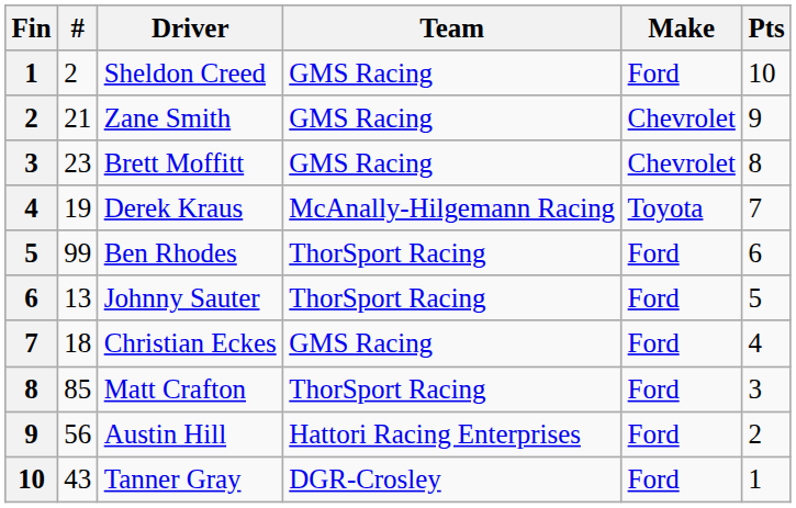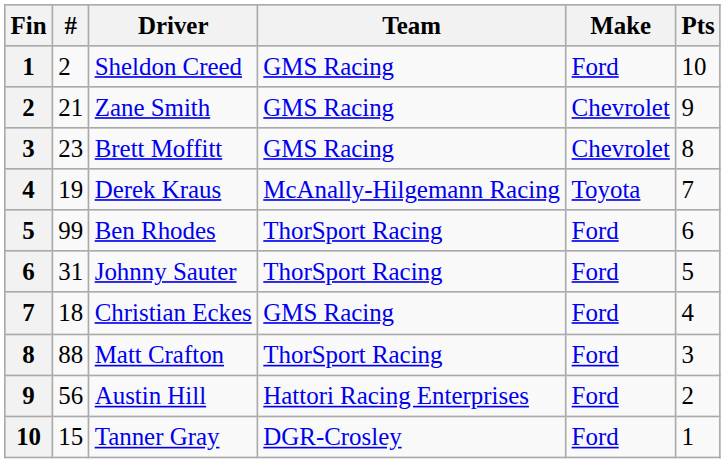 <table class="wikitable" style="font-size:95%">
 <tr>
 <th>Fin</th>
 <th>#</th>
 <th>Driver</th>
 <th>Team</th>
 <th>Make</th>
 <th>Pts</th>
 </tr>
 <tr>
 <th>1</th>
 <td>2</td>
 <td><a href='#'>Sheldon Creed</a></td>
 <td><a href='#'>GMS Racing</a></td>
 <td><a href='#'>Ford</a></td>
 <td>10</td>
 </tr>
 <tr>
 <th>2</th>
 <td>21</td>
 <td><a href='#'>Zane Smith</a></td>
 <td><a href='#'>GMS Racing</a></td>
 <td><a href='#'>Chevrolet</a></td>
 <td>9</td>
 </tr>
 <tr>
 <th>3</th>
 <td>23</td>
 <td><a href='#'>Brett Moffitt</a></td>
 <td><a href='#'>GMS Racing</a></td>
 <td><a href='#'>Chevrolet</a></td>
 <td>8</td>
 </tr>
 <tr>
 <th>4</th>
 <td>19</td>
 <td><a href='#'>Derek Kraus</a></td>
 <td><a href='#'>McAnally-Hilgemann Racing</a></td>
 <td><a href='#'>Toyota</a></td>
 <td>7</td>
 </tr>
 <tr>
 <th>5</th>
 <td>99</td>
 <td><a href='#'>Ben Rhodes</a></td>
 <td><a href='#'>ThorSport Racing</a></td>
 <td><a href='#'>Ford</a></td>
 <td>6</td>
 </tr>
 <tr>
 <th>6</th>
-<td>13</td>
+<td>31</td>
 <td><a href='#'>Johnny Sauter</a></td>
 <td><a href='#'>ThorSport Racing</a></td>
 <td><a href='#'>Ford</a></td>
 <td>5</td>
 </tr>
 <tr>
 <th>7</th>
 <td>18</td>
 <td><a href='#'>Christian Eckes</a></td>
 <td><a href='#'>GMS Racing</a></td>
 <td><a href='#'>Ford</a></td>
 <td>4</td>
 </tr>
 <tr>
 <th>8</th>
-<td>85</td>
+<td>88</td>
 <td><a href='#'>Matt Crafton</a></td>
 <td><a href='#'>ThorSport Racing</a></td>
 <td><a href='#'>Ford</a></td>
 <td>3</td>
 </tr>
 <tr>
 <th>9</th>
 <td>56</td>
 <td><a href='#'>Austin Hill</a></td>
 <td><a href='#'>Hattori Racing Enterprises</a></td>
 <td><a href='#'>Ford</a></td>
 <td>2</td>
 </tr>
 <tr>
 <th>10</th>
-<td>43</td>
+<td>15</td>
 <td><a href='#'>Tanner Gray</a></td>
 <td><a href='#'>DGR-Crosley</a></td>
 <td><a href='#'>Ford</a></td>
 <td>1</td>
 </tr>
 </table>
